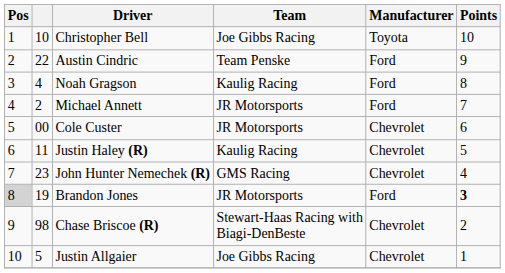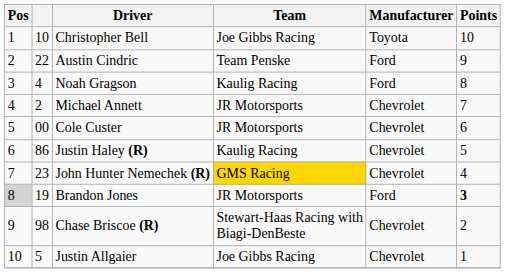 <table class="wikitable" style="font-size:98%">
 <tr>
 <th>Pos</th>
 <th></th>
 <th>Driver</th>
 <th>Team</th>
 <th>Manufacturer</th>
 <th>Points</th>
 </tr>
 <tr>
 <td>1</td>
 <td>10</td>
 <td>Christopher Bell</td>
 <td>Joe Gibbs Racing</td>
 <td>Toyota</td>
 <td>10</td>
 </tr>
 <tr>
 <td>2</td>
 <td>22</td>
 <td>Austin Cindric</td>
 <td>Team Penske</td>
 <td>Ford</td>
 <td>9</td>
 </tr>
 <tr>
 <td>3</td>
 <td>4</td>
 <td>Noah Gragson</td>
 <td>Kaulig Racing</td>
 <td>Ford</td>
 <td>8</td>
 </tr>
 <tr>
 <td>4</td>
 <td>2</td>
 <td>Michael Annett</td>
 <td>JR Motorsports</td>
-<td>Ford</td>
+<td>Chevrolet</td>
 <td>7</td>
 </tr>
 <tr>
 <td>5</td>
 <td>00</td>
 <td>Cole Custer</td>
 <td>JR Motorsports</td>
 <td>Chevrolet</td>
 <td>6</td>
 </tr>
 <tr>
 <td>6</td>
-<td>11</td>
+<td>86</td>
 <td>Justin Haley <strong>(R)</strong></td>
 <td>Kaulig Racing</td>
 <td>Chevrolet</td>
 <td>5</td>
 </tr>
 <tr>
 <td>7</td>
 <td>23</td>
 <td>John Hunter Nemechek <strong>(R)</strong></td>
-<td>GMS Racing</td>
+<td style="background: gold;">GMS Racing</td>
 <td>Chevrolet</td>
 <td>4</td>
 </tr>
 <tr>
 <td style="background: lightgrey;">8</td>
 <td>19</td>
 <td>Brandon Jones</td>
 <td>JR Motorsports</td>
 <td>Ford</td>
 <td><strong>3</strong></td>
 </tr>
 <tr>
 <td>9</td>
 <td>98</td>
 <td>Chase Briscoe <strong>(R)</strong></td>
 <td>Stewart-Haas Racing with<br>Biagi-DenBeste</td>
 <td>Chevrolet</td>
 <td>2</td>
 </tr>
 <tr>
 <td>10</td>
 <td>5</td>
 <td>Justin Allgaier</td>
 <td>Joe Gibbs Racing</td>
 <td>Chevrolet</td>
 <td>1</td>
 </tr>
 <tr>
 </tr>
 </table>
